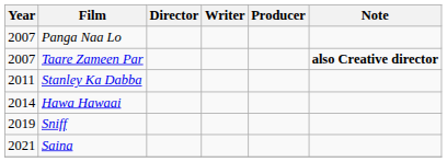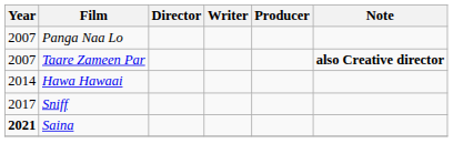 <table class="wikitable sortable ">
 <tr>
 <th>Year</th>
 <th>Film</th>
 <th>Director</th>
 <th>Writer</th>
 <th>Producer</th>
 <th>Note</th>
 </tr>
 <tr>
 <td>2007</td>
 <td><em>Panga Naa Lo</em></td>
 <td></td>
 <td></td>
 <td></td>
 <td></td>
 </tr>
 <tr>
 <td>2007</td>
 <td><a href='#'><em>Taare Zameen Par</em></a></td>
 <td></td>
 <td></td>
 <td></td>
 <td><strong>also Creative director</strong></td>
 </tr>
 <tr>
-<td>2011</td>
-<td><em><a href='#'>Stanley Ka Dabba</a></em></td>
-<td></td>
-<td></td>
-<td></td>
-<td></td>
-</tr>
-<tr>
 <td>2014</td>
 <td><em><a href='#'>Hawa Hawaai</a></em></td>
 <td></td>
 <td></td>
 <td></td>
 <td></td>
 </tr>
 <tr>
-<td>2019</td>
+<td>2017</td>
 <td><a href='#'><em>Sniff</em></a></td>
 <td></td>
 <td></td>
 <td></td>
 <td></td>
 </tr>
 <tr>
-<td>2021</td>
+<td><strong>2021</strong></td>
 <td><a href='#'><em>Saina</em></a></td>
 <td></td>
 <td></td>
 <td></td>
 <td></td>
 </tr>
 <tr>
 </tr>
 </table>
